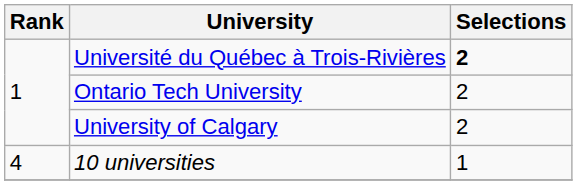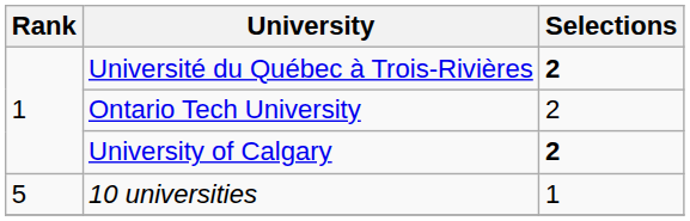 <table class="wikitable">
 <tr>
 <th>Rank</th>
 <th>University</th>
 <th>Selections</th>
 </tr>
 <tr>
 <td rowspan="3">1</td>
 <td><a href='#'>Université du Québec à Trois-Rivières</a></td>
 <td><strong>2</strong></td>
 </tr>
 <tr>
 <td><a href='#'>Ontario Tech University</a></td>
 <td>2</td>
 </tr>
 <tr>
 <td><a href='#'>University of Calgary</a></td>
-<td>2</td>
+<td><strong>2</strong></td>
 </tr>
 <tr>
-<td>4</td>
+<td>5</td>
 <td><em>10 universities</em></td>
 <td>1</td>
 </tr>
 <tr>
 </tr>
 </table>
